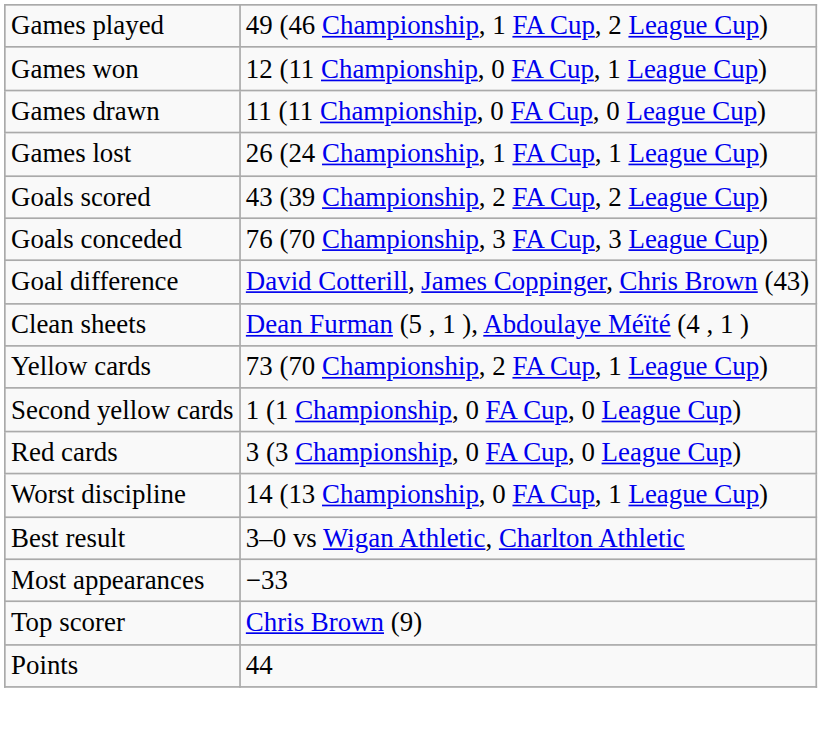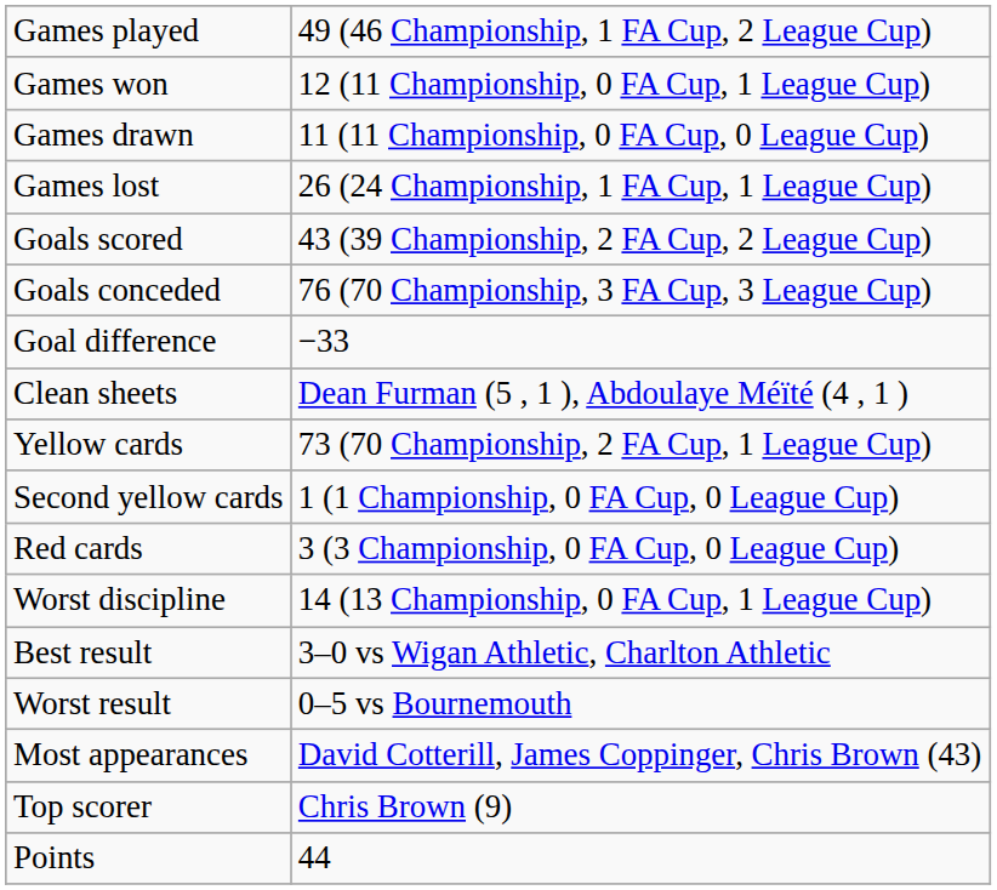 <table class="wikitable">
 <tr>
 <td>Games played</td>
 <td>49 (46 <a href='#'>Championship</a>, 1 <a href='#'>FA Cup</a>, 2 <a href='#'>League Cup</a>)</td>
 </tr>
 <tr>
 <td>Games won</td>
 <td>12 (11 <a href='#'>Championship</a>, 0 <a href='#'>FA Cup</a>, 1 <a href='#'>League Cup</a>)</td>
 </tr>
 <tr>
 <td>Games drawn</td>
 <td>11 (11 <a href='#'>Championship</a>, 0 <a href='#'>FA Cup</a>, 0 <a href='#'>League Cup</a>)</td>
 </tr>
 <tr>
 <td>Games lost</td>
 <td>26 (24 <a href='#'>Championship</a>, 1 <a href='#'>FA Cup</a>, 1 <a href='#'>League Cup</a>)</td>
 </tr>
 <tr>
 <td>Goals scored</td>
 <td>43 (39 <a href='#'>Championship</a>, 2 <a href='#'>FA Cup</a>, 2 <a href='#'>League Cup</a>)</td>
 </tr>
 <tr>
 <td>Goals conceded</td>
 <td>76 (70 <a href='#'>Championship</a>, 3 <a href='#'>FA Cup</a>, 3 <a href='#'>League Cup</a>)</td>
 </tr>
 <tr>
 <td>Goal difference</td>
-<td><a href='#'>David Cotterill</a>, <a href='#'>James Coppinger</a>, <a href='#'>Chris Brown</a> (43)</td>
+<td>−33</td>
 </tr>
 <tr>
 <td>Clean sheets</td>
 <td><a href='#'>Dean Furman</a> (5 , 1 ), <a href='#'>Abdoulaye Méïté</a> (4 , 1 )</td>
 </tr>
 <tr>
 <td>Yellow cards</td>
 <td>73 (70 <a href='#'>Championship</a>, 2 <a href='#'>FA Cup</a>, 1 <a href='#'>League Cup</a>)</td>
 </tr>
 <tr>
 <td>Second yellow cards</td>
 <td>1 (1 <a href='#'>Championship</a>, 0 <a href='#'>FA Cup</a>, 0 <a href='#'>League Cup</a>)</td>
 </tr>
 <tr>
 <td>Red cards</td>
 <td>3 (3 <a href='#'>Championship</a>, 0 <a href='#'>FA Cup</a>, 0 <a href='#'>League Cup</a>)</td>
 </tr>
 <tr>
 <td>Worst discipline</td>
 <td>14 (13 <a href='#'>Championship</a>, 0 <a href='#'>FA Cup</a>, 1 <a href='#'>League Cup</a>)</td>
 </tr>
 <tr>
 <td>Best result</td>
 <td>3–0 vs <a href='#'>Wigan Athletic</a>, <a href='#'>Charlton Athletic</a></td>
 </tr>
 <tr>
+<td>Worst result</td>
+<td>0–5 vs <a href='#'>Bournemouth</a></td>
+</tr>
+<tr>
 <td>Most appearances</td>
-<td>−33</td>
+<td><a href='#'>David Cotterill</a>, <a href='#'>James Coppinger</a>, <a href='#'>Chris Brown</a> (43)</td>
 </tr>
 <tr>
 <td>Top scorer</td>
 <td><a href='#'>Chris Brown</a> (9)</td>
 </tr>
 <tr>
 <td>Points</td>
 <td>44</td>
 </tr>
 </table>
